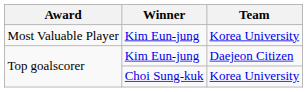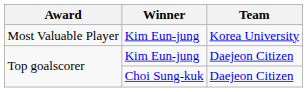 <table class="wikitable">
 <tr>
 <th>Award</th>
 <th>Winner</th>
 <th>Team</th>
 </tr>
 <tr>
 <td>Most Valuable Player</td>
 <td> <a href='#'>Kim Eun-jung</a></td>
 <td><a href='#'>Korea University</a></td>
 </tr>
 <tr>
 <td rowspan="2">Top goalscorer</td>
 <td> <a href='#'>Kim Eun-jung</a></td>
 <td><a href='#'>Daejeon Citizen</a></td>
 </tr>
 <tr>
 <td> <a href='#'>Choi Sung-kuk</a></td>
-<td><a href='#'>Korea University</a></td>
+<td><a href='#'>Daejeon Citizen</a></td>
 </tr>
 </table>
